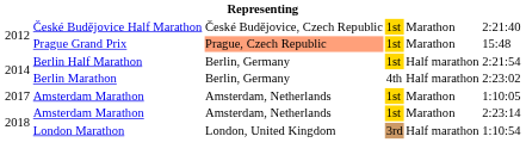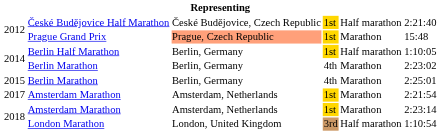 <table>
 <tr>
 <th colspan="6">Representing </th>
 </tr>
 <tr>
 <td rowspan=2>2012</td>
 <td><a href='#'>České Budějovice Half Marathon</a></td>
 <td>České Budějovice, Czech Republic</td>
 <td bgcolor=gold>1st</td>
-<td>Marathon</td>
+<td>Half marathon</td>
 <td>2:21:40</td>
 </tr>
 <tr>
 <td><a href='#'>Prague Grand Prix</a></td>
 <td style="background: lightsalmon;">Prague, Czech Republic</td>
 <td bgcolor=gold>1st</td>
 <td>Marathon</td>
 <td>15:48</td>
 </tr>
 <tr>
 <td rowspan=2>2014</td>
 <td><a href='#'>Berlin Half Marathon</a></td>
 <td>Berlin, Germany</td>
 <td bgcolor=gold>1st</td>
 <td>Half marathon</td>
-<td>2:21:54</td>
+<td>1:10:05</td>
 </tr>
 <tr>
 <td><a href='#'>Berlin Marathon</a></td>
 <td>Berlin, Germany</td>
 <td>4th</td>
-<td>Half marathon</td>
+<td>Marathon</td>
 <td>2:23:02</td>
+</tr>
+<tr>
+<td>2015</td>
+<td><a href='#'>Berlin Marathon</a></td>
+<td>Berlin, Germany</td>
+<td>4th</td>
+<td>Marathon</td>
+<td>2:25:01</td>
 </tr>
 <tr>
 <td>2017</td>
 <td><a href='#'>Amsterdam Marathon</a></td>
 <td>Amsterdam, Netherlands</td>
 <td bgcolor=gold>1st</td>
 <td>Marathon</td>
-<td>1:10:05</td>
+<td>2:21:54</td>
 </tr>
 <tr>
 <td rowspan=2>2018</td>
 <td><a href='#'>Amsterdam Marathon</a></td>
 <td>Amsterdam, Netherlands</td>
 <td bgcolor=gold>1st</td>
 <td>Marathon</td>
 <td>2:23:14</td>
 </tr>
 <tr>
 <td><a href='#'>London Marathon</a></td>
 <td>London, United Kingdom</td>
 <td bgcolor=cc9966>3rd</td>
 <td>Half marathon</td>
 <td>1:10:54</td>
 </tr>
 </table>
